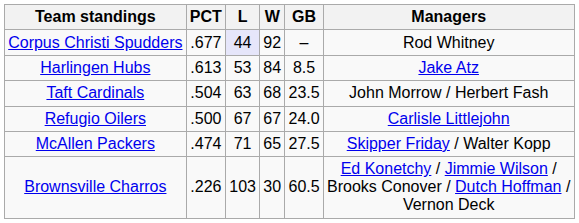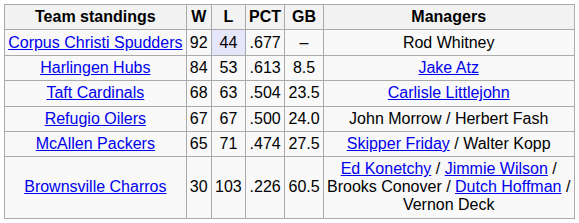 <table class="wikitable">
 <tr>
 <th>Team standings</th>
+<th>W</th>
+<th>L</th>
 <th>PCT</th>
-<th>L</th>
-<th>W</th>
 <th>GB</th>
 <th>Managers</th>
 </tr>
 <tr align=center>
 <td><a href='#'>Corpus Christi Spudders</a></td>
+<td>92</td>
+<td style="background: lavender;">44</td>
 <td>.677</td>
-<td style="background: lavender;">44</td>
-<td>92</td>
 <td>–</td>
 <td>Rod Whitney</td>
 </tr>
 <tr align=center>
 <td><a href='#'>Harlingen Hubs</a></td>
+<td>84</td>
+<td>53</td>
 <td>.613</td>
-<td>53</td>
-<td>84</td>
 <td>8.5</td>
 <td><a href='#'>Jake Atz</a></td>
 </tr>
 <tr align=center>
 <td><a href='#'>Taft Cardinals</a></td>
+<td>68</td>
+<td>63</td>
 <td>.504</td>
-<td>63</td>
-<td>68</td>
 <td>23.5</td>
+<td><a href='#'>Carlisle Littlejohn</a></td>
+</tr>
+<tr align=center>
+<td><a href='#'>Refugio Oilers</a></td>
+<td>67</td>
+<td>67</td>
+<td>.500</td>
+<td>24.0</td>
 <td>John Morrow / Herbert Fash</td>
 </tr>
 <tr align=center>
-<td><a href='#'>Refugio Oilers</a></td>
-<td>.500</td>
-<td>67</td>
-<td>67</td>
-<td>24.0</td>
-<td><a href='#'>Carlisle Littlejohn</a></td>
-</tr>
-<tr align=center>
 <td><a href='#'>McAllen Packers</a></td>
+<td>65</td>
+<td>71</td>
 <td>.474</td>
-<td>71</td>
-<td>65</td>
 <td>27.5</td>
 <td><a href='#'>Skipper Friday</a> / Walter Kopp</td>
 </tr>
 <tr align=center>
 <td><a href='#'>Brownsville Charros</a></td>
+<td>30</td>
+<td>103</td>
 <td>.226</td>
-<td>103</td>
-<td>30</td>
 <td>60.5</td>
 <td><a href='#'>Ed Konetchy</a> / <a href='#'>Jimmie Wilson</a> /<br>Brooks Conover / <a href='#'>Dutch Hoffman</a> /<br> Vernon Deck</td>
 </tr>
 </table>
